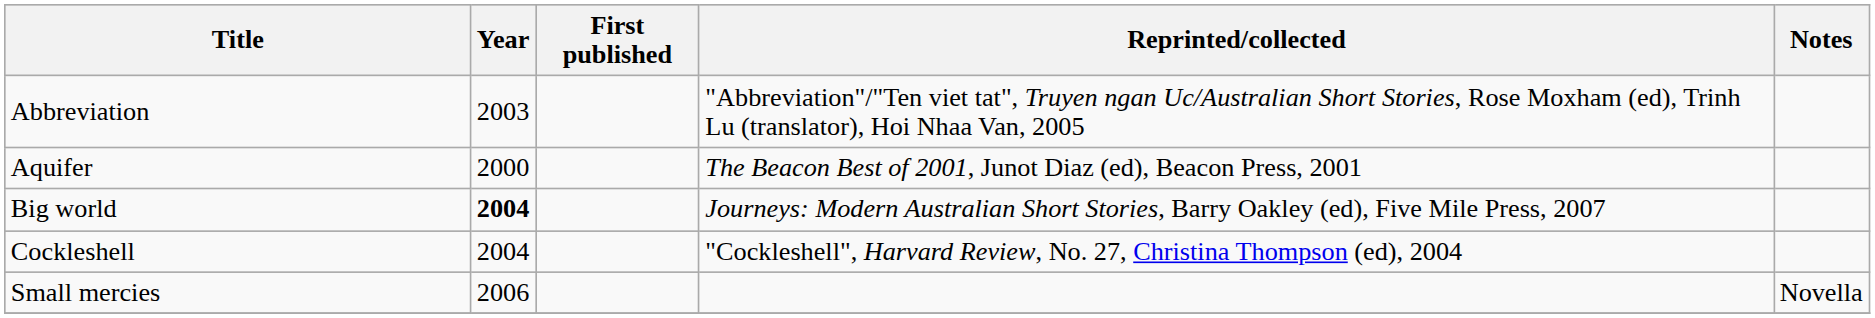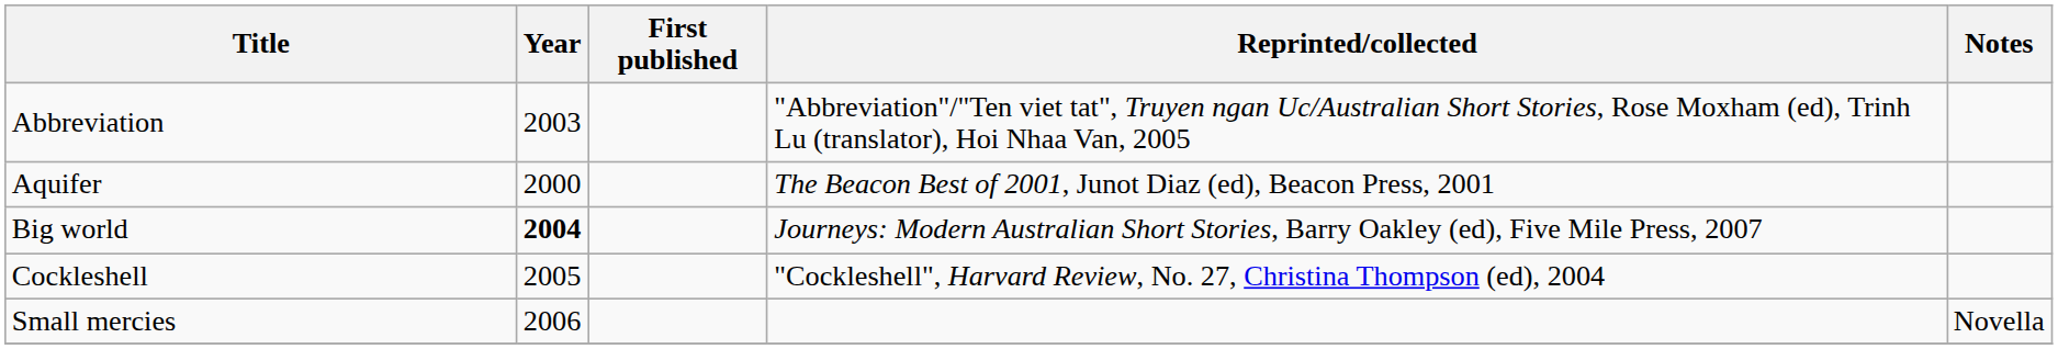 <table class='wikitable sortable' width='90%'>
 <tr>
 <th width=25%>Title</th>
 <th>Year</th>
 <th>First published</th>
 <th>Reprinted/collected</th>
 <th>Notes</th>
 </tr>
 <tr>
 <td>Abbreviation</td>
 <td>2003</td>
 <td></td>
 <td>"Abbreviation"/"Ten viet tat", <em>Truyen ngan Uc/Australian Short Stories</em>, Rose Moxham (ed), Trinh Lu (translator), Hoi Nhaa Van, 2005</td>
 <td></td>
 </tr>
 <tr>
 <td>Aquifer</td>
 <td>2000</td>
 <td></td>
 <td><em>The Beacon Best of 2001</em>, Junot Diaz (ed), Beacon Press, 2001</td>
 <td></td>
 </tr>
 <tr>
 <td>Big world</td>
 <td><strong>2004</strong></td>
 <td></td>
 <td><em>Journeys: Modern Australian Short Stories</em>, Barry Oakley (ed), Five Mile Press, 2007</td>
 <td></td>
 </tr>
 <tr>
 <td>Cockleshell</td>
-<td>2004</td>
+<td>2005</td>
 <td></td>
 <td>"Cockleshell", <em>Harvard Review</em>, No. 27, <a href='#'>Christina Thompson</a> (ed), 2004</td>
 <td></td>
 </tr>
 <tr>
 <td>Small mercies</td>
 <td>2006</td>
 <td></td>
 <td></td>
 <td>Novella</td>
 </tr>
 <tr>
 </tr>
 </table>
